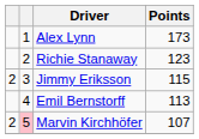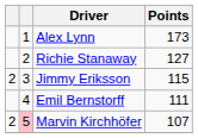 <table class="wikitable" style="font-size: 85%;">
 <tr>
 <th></th>
 <th></th>
 <th>Driver</th>
 <th>Points</th>
 </tr>
 <tr>
 <td align="left"></td>
 <td align="center">1</td>
 <td> <a href='#'>Alex Lynn</a></td>
 <td align="right">173</td>
 </tr>
 <tr>
 <td align="left"></td>
 <td align="center">2</td>
 <td> <a href='#'>Richie Stanaway</a></td>
-<td align="right">123</td>
+<td align="right">127</td>
 </tr>
 <tr>
 <td align="left"> 2</td>
 <td align="center">3</td>
 <td> <a href='#'>Jimmy Eriksson</a></td>
 <td align="right">115</td>
 </tr>
 <tr>
 <td align="left"></td>
 <td align="center">4</td>
 <td> <a href='#'>Emil Bernstorff</a></td>
-<td align="right">113</td>
+<td align="right">111</td>
 </tr>
 <tr>
 <td align="left"> 2</td>
 <td align="center" style="background: pink;">5</td>
 <td> <a href='#'>Marvin Kirchhöfer</a></td>
 <td align="right">107</td>
 </tr>
 <tr>
 </tr>
 </table>
